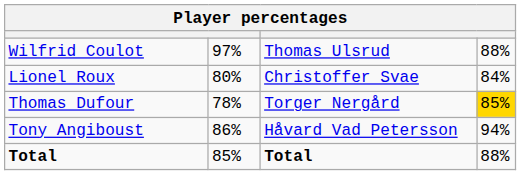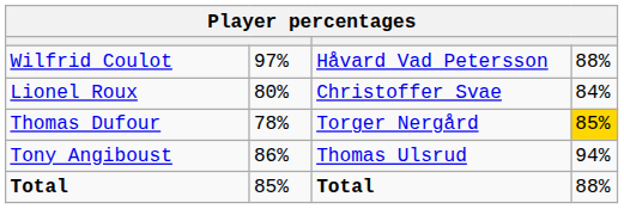 <table class="wikitable">
 <tr>
 <th colspan="4" style="width:400px;">Player percentages</th>
 </tr>
 <tr>
 <th colspan="2" style="width:200px;"></th>
 <th colspan="2" style="width:200px;"></th>
 </tr>
 <tr>
 <td><a href='#'>Wilfrid Coulot</a></td>
 <td>97%</td>
-<td><a href='#'>Thomas Ulsrud</a></td>
+<td><a href='#'>Håvard Vad Petersson</a></td>
 <td>88%</td>
 </tr>
 <tr>
 <td><a href='#'>Lionel Roux</a></td>
 <td>80%</td>
 <td><a href='#'>Christoffer Svae</a></td>
 <td>84%</td>
 </tr>
 <tr>
 <td><a href='#'>Thomas Dufour</a></td>
 <td>78%</td>
 <td><a href='#'>Torger Nergård</a></td>
 <td style="background: gold;">85%</td>
 </tr>
 <tr>
 <td><a href='#'>Tony Angiboust</a></td>
 <td>86%</td>
-<td><a href='#'>Håvard Vad Petersson</a></td>
+<td><a href='#'>Thomas Ulsrud</a></td>
 <td>94%</td>
 </tr>
 <tr>
 <td><strong>Total</strong></td>
 <td>85%</td>
 <td><strong>Total</strong></td>
 <td>88%</td>
 </tr>
 </table>
